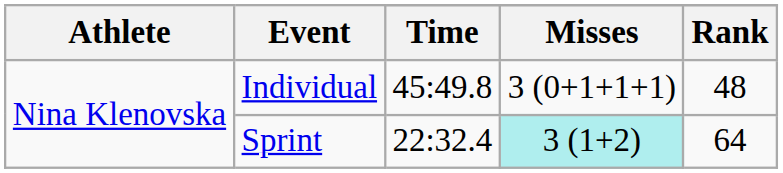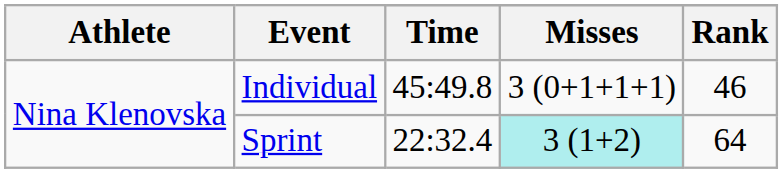 <table class="wikitable" style="font-size:90%">
 <tr>
 <th rowspan="2">Athlete</th>
 <th rowspan="2">Event</th>
 </tr>
 <tr>
 <th>Time</th>
 <th>Misses</th>
 <th>Rank</th>
 </tr>
 <tr align=center>
 <td align=left rowspan=2><a href='#'>Nina Klenovska</a></td>
 <td align=left><a href='#'>Individual</a></td>
 <td>45:49.8</td>
 <td>3 (0+1+1+1)</td>
-<td>48</td>
+<td>46</td>
 </tr>
 <tr align=center>
 <td align=left><a href='#'>Sprint</a></td>
 <td>22:32.4</td>
 <td style="background: paleturquoise;">3 (1+2)</td>
 <td>64</td>
 </tr>
 </table>
